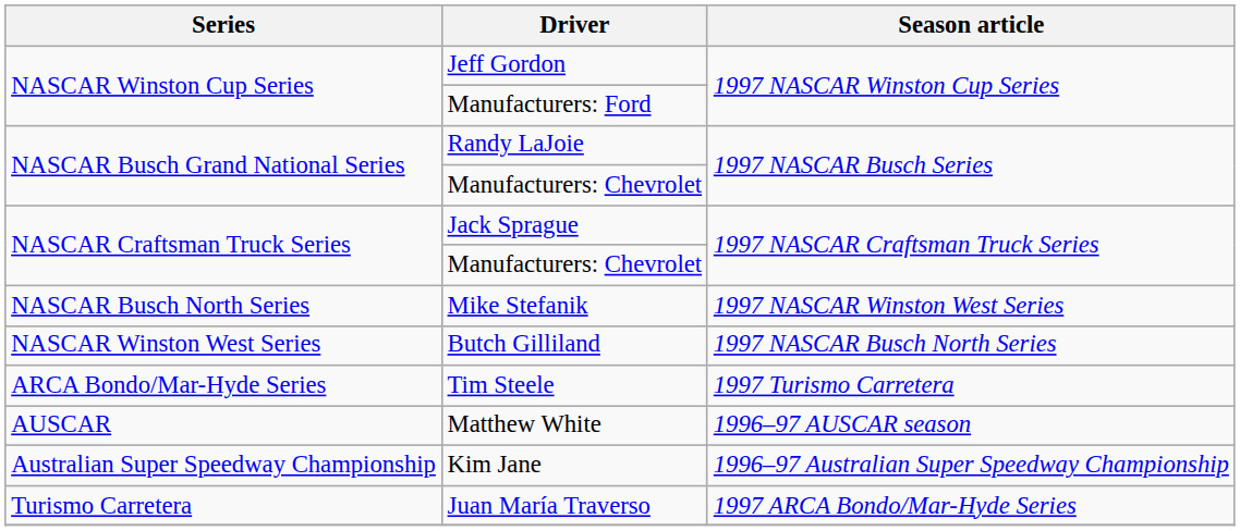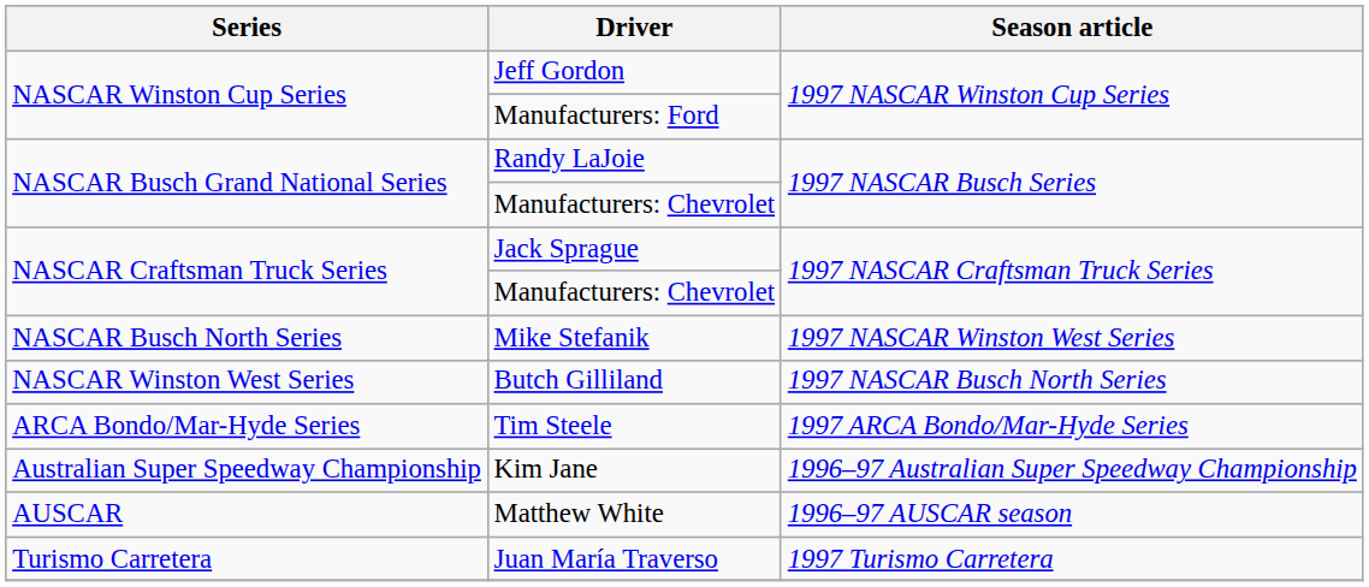 <table class="wikitable" style="font-size: 87%;">
 <tr>
 <th>Series</th>
 <th>Driver</th>
 <th>Season article</th>
 </tr>
 <tr>
 <td rowspan=2><a href='#'>NASCAR Winston Cup Series</a></td>
 <td> <a href='#'>Jeff Gordon</a></td>
 <td rowspan=2><em><a href='#'>1997 NASCAR Winston Cup Series</a></em></td>
 </tr>
 <tr>
 <td>Manufacturers:  <a href='#'>Ford</a></td>
 </tr>
 <tr>
 <td rowspan=2><a href='#'>NASCAR Busch Grand National Series</a></td>
 <td> <a href='#'>Randy LaJoie</a></td>
 <td rowspan=2><em><a href='#'>1997 NASCAR Busch Series</a></em></td>
 </tr>
 <tr>
 <td>Manufacturers:  <a href='#'>Chevrolet</a></td>
 </tr>
 <tr>
 <td rowspan=2><a href='#'>NASCAR Craftsman Truck Series</a></td>
 <td> <a href='#'>Jack Sprague</a></td>
 <td rowspan=2><em><a href='#'>1997 NASCAR Craftsman Truck Series</a></em></td>
 </tr>
 <tr>
 <td>Manufacturers:  <a href='#'>Chevrolet</a></td>
 </tr>
 <tr>
 <td><a href='#'>NASCAR Busch North Series</a></td>
 <td> <a href='#'>Mike Stefanik</a></td>
 <td><em><a href='#'>1997 NASCAR Winston West Series</a></em></td>
 </tr>
 <tr>
 <td><a href='#'>NASCAR Winston West Series</a></td>
 <td> <a href='#'>Butch Gilliland</a></td>
 <td><em><a href='#'>1997 NASCAR Busch North Series</a></em></td>
 </tr>
 <tr>
 <td><a href='#'>ARCA Bondo/Mar-Hyde Series</a></td>
 <td> <a href='#'>Tim Steele</a></td>
-<td><em><a href='#'>1997 Turismo Carretera</a></em></td>
+<td><em><a href='#'>1997 ARCA Bondo/Mar-Hyde Series</a></em></td>
+</tr>
+<tr>
+<td><a href='#'>Australian Super Speedway Championship</a></td>
+<td> Kim Jane</td>
+<td><em><a href='#'>1996–97 Australian Super Speedway Championship</a></em></td>
 </tr>
 <tr>
 <td><a href='#'>AUSCAR</a></td>
 <td> Matthew White</td>
 <td><em><a href='#'>1996–97 AUSCAR season</a></em></td>
 </tr>
 <tr>
-<td><a href='#'>Australian Super Speedway Championship</a></td>
-<td> Kim Jane</td>
-<td><em><a href='#'>1996–97 Australian Super Speedway Championship</a></em></td>
-</tr>
-<tr>
 <td><a href='#'>Turismo Carretera</a></td>
 <td> <a href='#'>Juan María Traverso</a></td>
-<td><em><a href='#'>1997 ARCA Bondo/Mar-Hyde Series</a></em></td>
+<td><em><a href='#'>1997 Turismo Carretera</a></em></td>
 </tr>
 <tr>
 </tr>
 </table>
